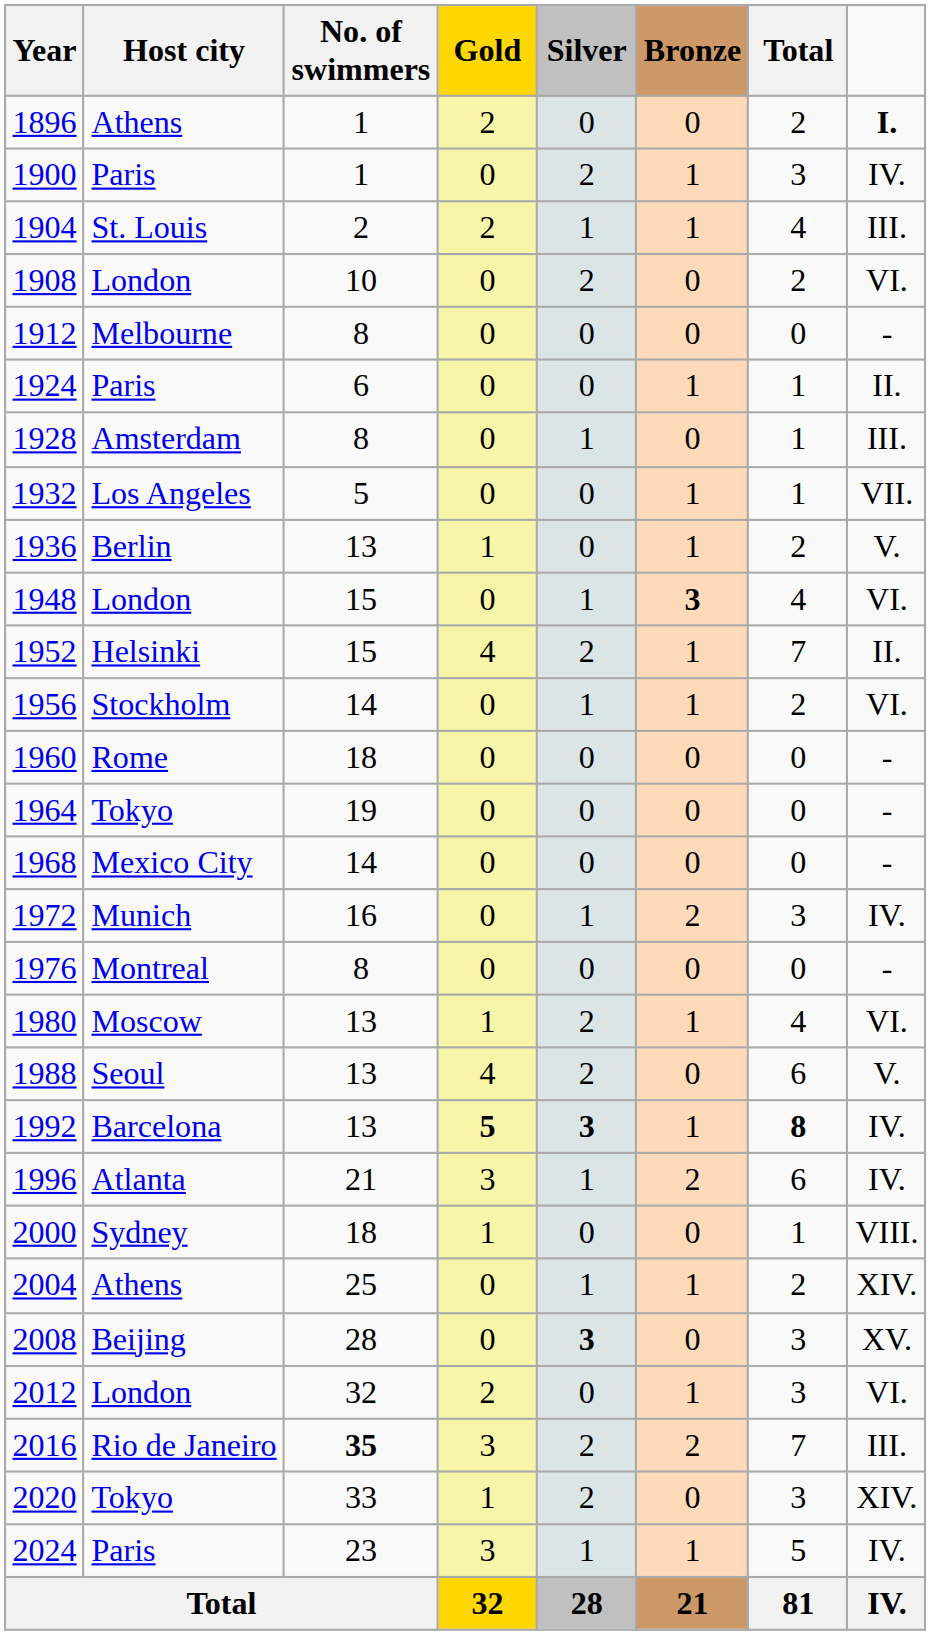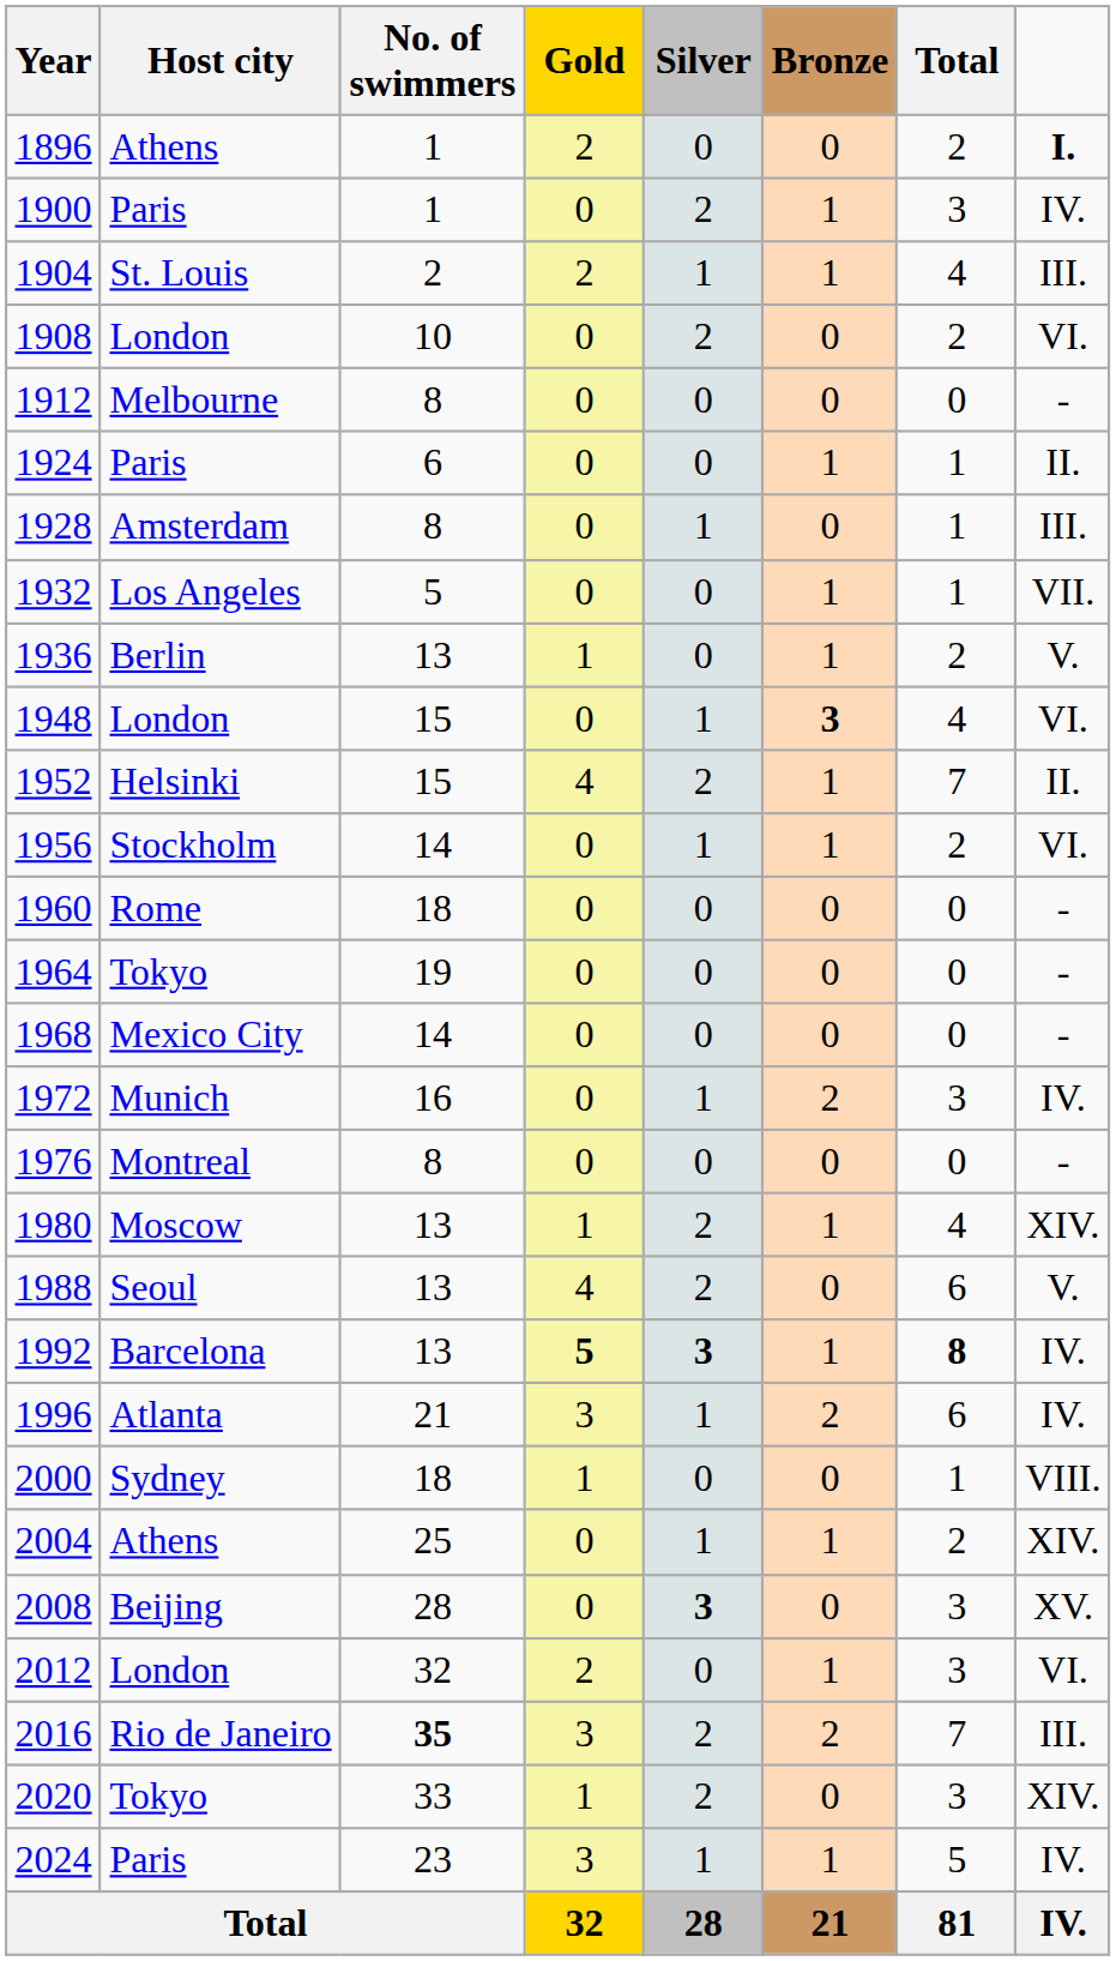 <table class="wikitable" style="text-align:center; font-size:95%;">
 <tr>
 <th>Year</th>
 <th>Host city</th>
 <th>No. of<br>swimmers</th>
 <td width=40 bgcolor=gold align="center"><strong>Gold</strong></td>
 <td width=40 bgcolor=silver align="center"><strong>Silver</strong></td>
 <td width=4 bgcolor=#cc9966 align="center"><strong>Bronze</strong></td>
 <th width=40>Total</th>
 </tr>
 <tr align="center">
 <td><a href='#'>1896</a></td>
 <td align="left"> <a href='#'>Athens</a></td>
 <td>1</td>
 <td style="background:#F7F6A8;">2</td>
 <td style="background:#DCE5E5;">0</td>
 <td style="background:#FFDAB9;">0</td>
 <td>2</td>
 <td><strong>I.</strong></td>
 </tr>
 <tr align="center">
 <td><a href='#'>1900</a></td>
 <td align="left"> <a href='#'>Paris</a></td>
 <td>1</td>
 <td style="background:#F7F6A8;">0</td>
 <td style="background:#DCE5E5;">2</td>
 <td style="background:#FFDAB9;">1</td>
 <td>3</td>
 <td>IV.</td>
 </tr>
 <tr align="center">
 <td><a href='#'>1904</a></td>
 <td align="left"> <a href='#'>St. Louis</a></td>
 <td>2</td>
 <td style="background:#F7F6A8;">2</td>
 <td style="background:#DCE5E5;">1</td>
 <td style="background:#FFDAB9;">1</td>
 <td>4</td>
 <td>III.</td>
 </tr>
 <tr align="center">
 <td><a href='#'>1908</a></td>
 <td align="left"> <a href='#'>London</a></td>
 <td>10</td>
 <td style="background:#F7F6A8;">0</td>
 <td style="background:#DCE5E5;">2</td>
 <td style="background:#FFDAB9;">0</td>
 <td>2</td>
 <td>VI.</td>
 </tr>
 <tr align="center">
 <td><a href='#'>1912</a></td>
 <td align="left"> <a href='#'>Melbourne</a></td>
 <td>8</td>
 <td style="background:#F7F6A8;">0</td>
 <td style="background:#DCE5E5;">0</td>
 <td style="background:#FFDAB9;">0</td>
 <td>0</td>
 <td>-</td>
 </tr>
 <tr align="center">
 <td><a href='#'>1924</a></td>
 <td align="left"> <a href='#'>Paris</a></td>
 <td>6</td>
 <td style="background:#F7F6A8;">0</td>
 <td style="background:#DCE5E5;">0</td>
 <td style="background:#FFDAB9;">1</td>
 <td>1</td>
 <td>II.</td>
 </tr>
 <tr align="center">
 <td><a href='#'>1928</a></td>
 <td align="left"> <a href='#'>Amsterdam</a></td>
 <td>8</td>
 <td style="background:#F7F6A8;">0</td>
 <td style="background:#DCE5E5;">1</td>
 <td style="background:#FFDAB9;">0</td>
 <td>1</td>
 <td>III.</td>
 </tr>
 <tr align="center">
 <td><a href='#'>1932</a></td>
 <td align="left"> <a href='#'>Los Angeles</a></td>
 <td>5</td>
 <td style="background:#F7F6A8;">0</td>
 <td style="background:#DCE5E5;">0</td>
 <td style="background:#FFDAB9;">1</td>
 <td>1</td>
 <td>VII.</td>
 </tr>
 <tr align="center">
 <td><a href='#'>1936</a></td>
 <td align="left"> <a href='#'>Berlin</a></td>
 <td>13</td>
 <td style="background:#F7F6A8;">1</td>
 <td style="background:#DCE5E5;">0</td>
 <td style="background:#FFDAB9;">1</td>
 <td>2</td>
 <td>V.</td>
 </tr>
 <tr align="center">
 <td><a href='#'>1948</a></td>
 <td align="left"> <a href='#'>London</a></td>
 <td>15</td>
 <td style="background:#F7F6A8;">0</td>
 <td style="background:#DCE5E5;">1</td>
 <td style="background:#FFDAB9;"><strong>3</strong></td>
 <td>4</td>
 <td>VI.</td>
 </tr>
 <tr align="center">
 <td><a href='#'>1952</a></td>
 <td align="left"> <a href='#'>Helsinki</a></td>
 <td>15</td>
 <td style="background:#F7F6A8;">4</td>
 <td style="background:#DCE5E5;">2</td>
 <td style="background:#FFDAB9;">1</td>
 <td>7</td>
 <td>II.</td>
 </tr>
 <tr align="center">
 <td><a href='#'>1956</a></td>
 <td align="left"> <a href='#'>Stockholm</a></td>
 <td>14</td>
 <td style="background:#F7F6A8;">0</td>
 <td style="background:#DCE5E5;">1</td>
 <td style="background:#FFDAB9;">1</td>
 <td>2</td>
 <td>VI.</td>
 </tr>
 <tr align="center">
 <td><a href='#'>1960</a></td>
 <td align="left"> <a href='#'>Rome</a></td>
 <td>18</td>
 <td style="background:#F7F6A8;">0</td>
 <td style="background:#DCE5E5;">0</td>
 <td style="background:#FFDAB9;">0</td>
 <td>0</td>
 <td>-</td>
 </tr>
 <tr align="center">
 <td><a href='#'>1964</a></td>
 <td align="left"> <a href='#'>Tokyo</a></td>
 <td>19</td>
 <td style="background:#F7F6A8;">0</td>
 <td style="background:#DCE5E5;">0</td>
 <td style="background:#FFDAB9;">0</td>
 <td>0</td>
 <td>-</td>
 </tr>
 <tr align="center">
 <td><a href='#'>1968</a></td>
 <td align="left"> <a href='#'>Mexico City</a></td>
 <td>14</td>
 <td style="background:#F7F6A8;">0</td>
 <td style="background:#DCE5E5;">0</td>
 <td style="background:#FFDAB9;">0</td>
 <td>0</td>
 <td>-</td>
 </tr>
 <tr align="center">
 <td><a href='#'>1972</a></td>
 <td align="left"> <a href='#'>Munich</a></td>
 <td>16</td>
 <td style="background:#F7F6A8;">0</td>
 <td style="background:#DCE5E5;">1</td>
 <td style="background:#FFDAB9;">2</td>
 <td>3</td>
 <td>IV.</td>
 </tr>
 <tr align="center">
 <td><a href='#'>1976</a></td>
 <td align="left"> <a href='#'>Montreal</a></td>
 <td>8</td>
 <td style="background:#F7F6A8;">0</td>
 <td style="background:#DCE5E5;">0</td>
 <td style="background:#FFDAB9;">0</td>
 <td>0</td>
 <td>-</td>
 </tr>
 <tr align="center">
 <td><a href='#'>1980</a></td>
 <td align="left"> <a href='#'>Moscow</a></td>
 <td>13</td>
 <td style="background:#F7F6A8;">1</td>
 <td style="background:#DCE5E5;">2</td>
 <td style="background:#FFDAB9;">1</td>
 <td>4</td>
-<td>VI.</td>
+<td>XIV.</td>
 </tr>
 <tr align="center">
 <td><a href='#'>1988</a></td>
 <td align="left"> <a href='#'>Seoul</a></td>
 <td>13</td>
 <td style="background:#F7F6A8;">4</td>
 <td style="background:#DCE5E5;">2</td>
 <td style="background:#FFDAB9;">0</td>
 <td>6</td>
 <td>V.</td>
 </tr>
 <tr align="center">
 <td><a href='#'>1992</a></td>
 <td align="left"> <a href='#'>Barcelona</a></td>
 <td>13</td>
 <td style="background:#F7F6A8;"><strong>5</strong></td>
 <td style="background:#DCE5E5;"><strong>3</strong></td>
 <td style="background:#FFDAB9;">1</td>
 <td><strong>8</strong></td>
 <td>IV.</td>
 </tr>
 <tr align="center">
 <td><a href='#'>1996</a></td>
 <td align="left"> <a href='#'>Atlanta</a></td>
 <td>21</td>
 <td style="background:#F7F6A8;">3</td>
 <td style="background:#DCE5E5;">1</td>
 <td style="background:#FFDAB9;">2</td>
 <td>6</td>
 <td>IV.</td>
 </tr>
 <tr align="center">
 <td><a href='#'>2000</a></td>
 <td align="left"> <a href='#'>Sydney</a></td>
 <td>18</td>
 <td style="background:#F7F6A8;">1</td>
 <td style="background:#DCE5E5;">0</td>
 <td style="background:#FFDAB9;">0</td>
 <td>1</td>
 <td>VIII.</td>
 </tr>
 <tr align="center">
 <td><a href='#'>2004</a></td>
 <td align="left"> <a href='#'>Athens</a></td>
 <td>25</td>
 <td style="background:#F7F6A8;">0</td>
 <td style="background:#DCE5E5;">1</td>
 <td style="background:#FFDAB9;">1</td>
 <td>2</td>
 <td>XIV.</td>
 </tr>
 <tr align="center">
 <td><a href='#'>2008</a></td>
 <td align="left"> <a href='#'>Beijing</a></td>
 <td>28</td>
 <td style="background:#F7F6A8;">0</td>
 <td style="background:#DCE5E5;"><strong>3</strong></td>
 <td style="background:#FFDAB9;">0</td>
 <td>3</td>
 <td>XV.</td>
 </tr>
 <tr align="center">
 <td><a href='#'>2012</a></td>
 <td align="left"> <a href='#'>London</a></td>
 <td>32</td>
 <td style="background:#F7F6A8;">2</td>
 <td style="background:#DCE5E5;">0</td>
 <td style="background:#FFDAB9;">1</td>
 <td>3</td>
 <td>VI.</td>
 </tr>
 <tr align="center">
 <td><a href='#'>2016</a></td>
 <td align="left"> <a href='#'>Rio de Janeiro</a></td>
 <td><strong>35</strong></td>
 <td style="background:#F7F6A8;">3</td>
 <td style="background:#DCE5E5;">2</td>
 <td style="background:#FFDAB9;">2</td>
 <td>7</td>
 <td>III.</td>
 </tr>
 <tr align="center">
 <td><a href='#'>2020</a></td>
 <td align="left"> <a href='#'>Tokyo</a></td>
 <td>33</td>
 <td style="background:#F7F6A8;">1</td>
 <td style="background:#DCE5E5;">2</td>
 <td style="background:#FFDAB9;">0</td>
 <td>3</td>
 <td>XIV.</td>
 </tr>
 <tr align="center">
 <td><a href='#'>2024</a></td>
 <td align="left"> <a href='#'>Paris</a></td>
 <td>23</td>
 <td style="background:#F7F6A8;">3</td>
 <td style="background:#DCE5E5;">1</td>
 <td style="background:#FFDAB9;">1</td>
 <td>5</td>
 <td>IV.</td>
 </tr>
 <tr align="center">
 <th colspan=3>Total</th>
 <th style="background:gold;">32</th>
 <th style="background:silver;">28</th>
 <th style="background:#CC9966;">21</th>
 <th>81</th>
 <th>IV.</th>
 </tr>
 </table>
